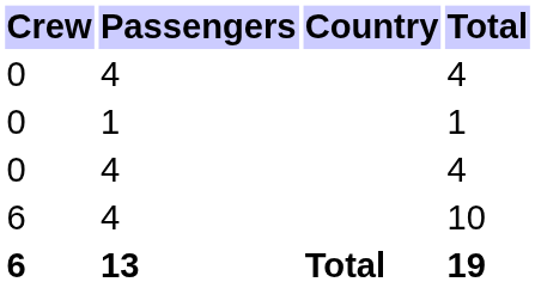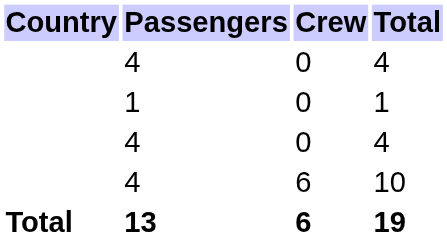 <table class="standard" style="float:right">
 <tr style="background:#ccf;">
+<th>Country</th>
+<th>Passengers</th>
 <th>Crew</th>
-<th>Passengers</th>
-<th>Country</th>
 <th>Total</th>
 </tr>
 <tr style="vertical-align:top;">
+<td></td>
+<td>4</td>
 <td>0</td>
-<td>4</td>
-<td></td>
 <td>4</td>
 </tr>
 <tr style="vertical-align:top;">
+<td></td>
+<td>1</td>
 <td>0</td>
-<td>1</td>
-<td></td>
 <td>1</td>
 </tr>
 <tr style="vertical-align:top;">
+<td></td>
+<td>4</td>
 <td>0</td>
-<td>4</td>
-<td></td>
 <td>4</td>
 </tr>
 <tr style="vertical-align:top;">
+<td></td>
+<td>4</td>
 <td>6</td>
-<td>4</td>
-<td></td>
 <td>10</td>
 </tr>
 <tr style="vertical-align:top;">
+<td><strong>Total</strong></td>
+<td><strong>13</strong></td>
 <td><strong>6</strong></td>
-<td><strong>13</strong></td>
-<td><strong>Total</strong></td>
 <td><strong>19</strong></td>
 </tr>
 </table>
